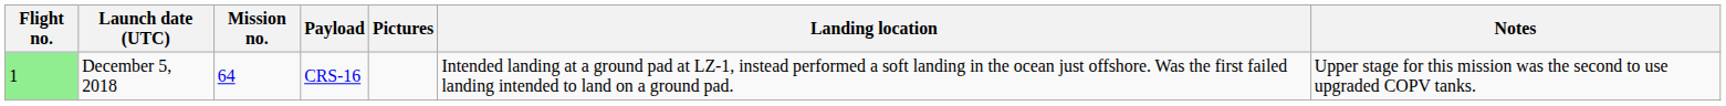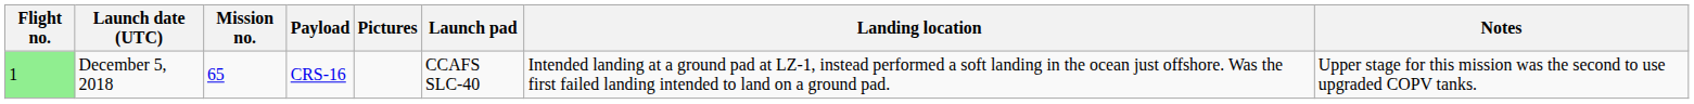 <table class="wikitable">
 <tr>
 <th>Flight no.</th>
 <th>Launch date (UTC)</th>
 <th>Mission no.</th>
 <th>Payload</th>
 <th>Pictures</th>
+<th>Launch pad</th>
 <th>Landing location</th>
 <th>Notes</th>
 </tr>
 <tr>
 <td style="background: lightgreen;">1</td>
 <td>December 5, 2018</td>
-<td><a href='#'>64</a></td>
+<td><a href='#'>65</a></td>
 <td><a href='#'>CRS-16</a></td>
 <td></td>
+<td>CCAFS SLC-40</td>
 <td>Intended landing at a ground pad at LZ-1, instead performed a soft landing in the ocean just offshore. Was the first failed landing intended to land on a ground pad.</td>
 <td>Upper stage for this mission was the second to use upgraded COPV tanks.</td>
 </tr>
 </table>
